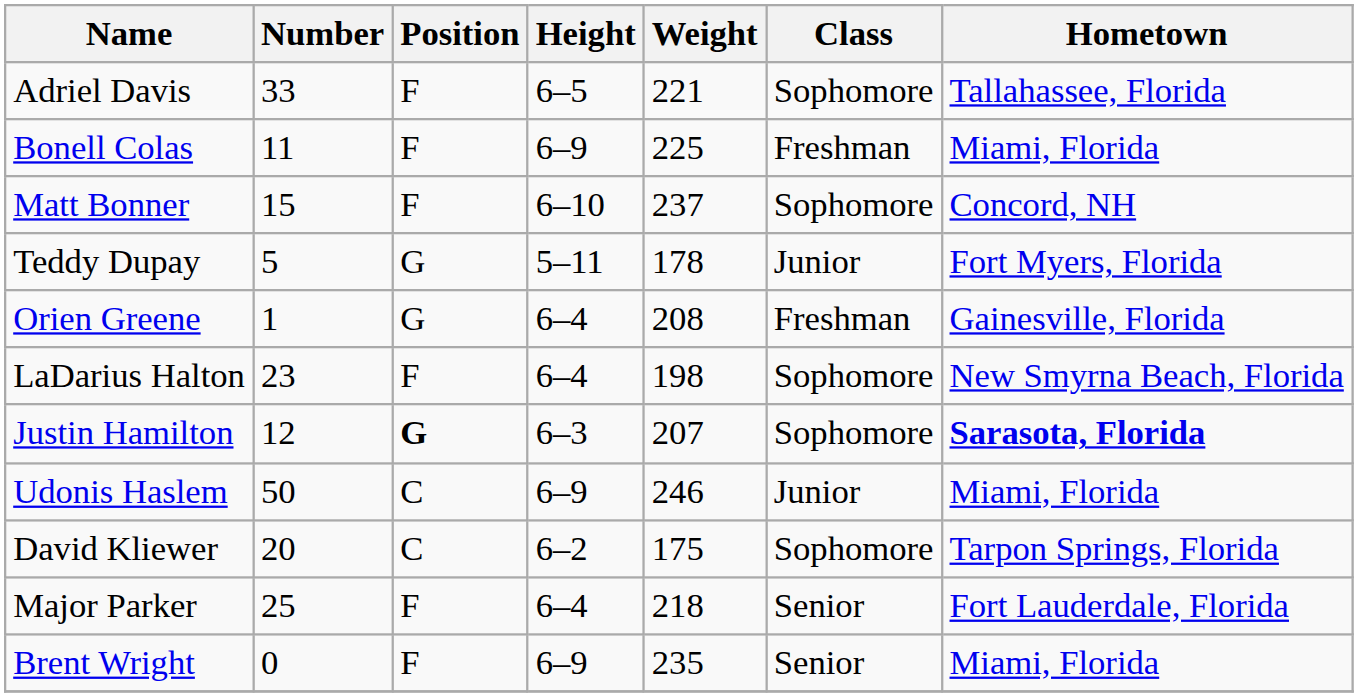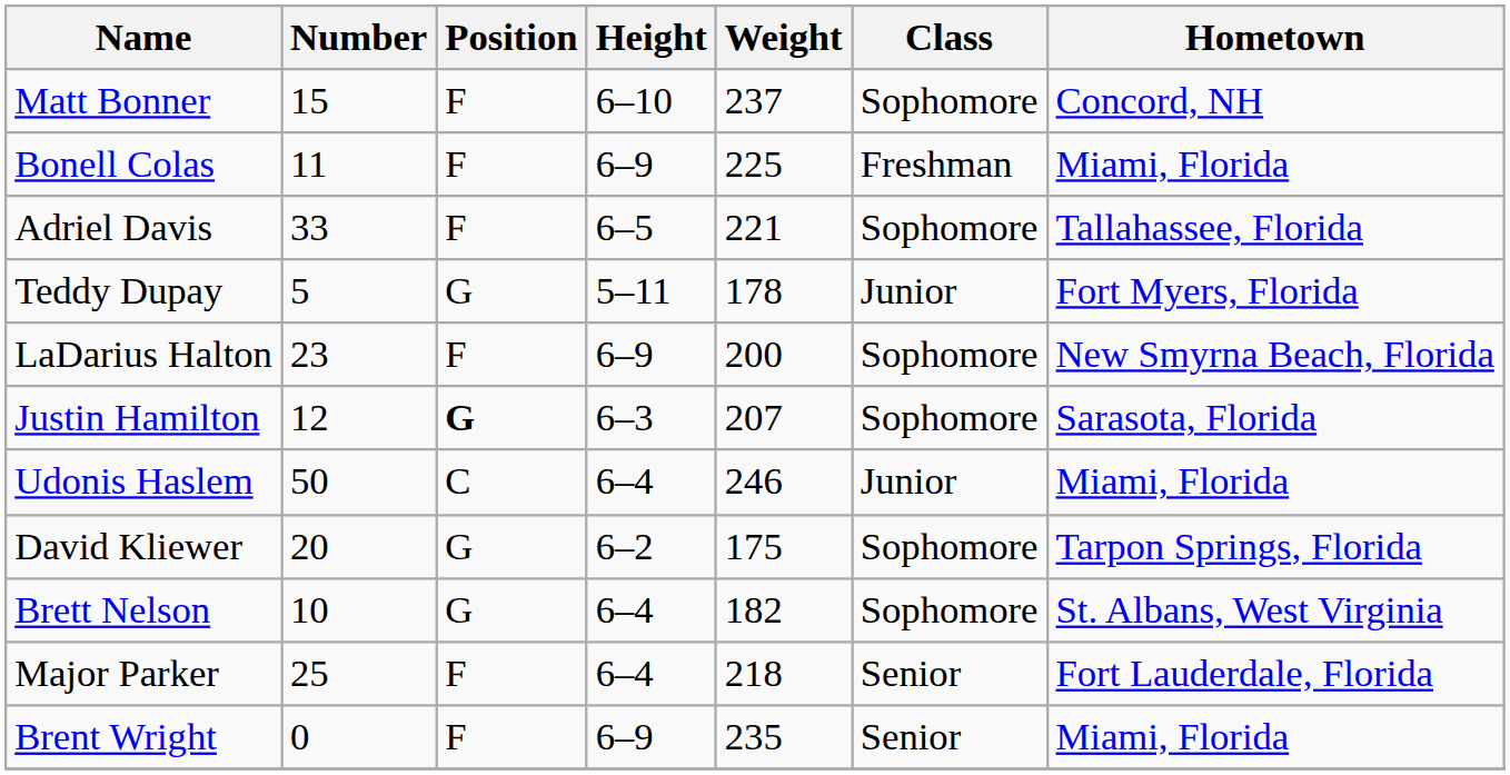 <table class="wikitable sortable" style="font-size: 95%;">
 <tr>
 <th>Name</th>
 <th>Number</th>
 <th>Position</th>
 <th>Height</th>
 <th>Weight</th>
 <th>Class</th>
 <th>Hometown</th>
 </tr>
 <tr>
-<td>Adriel Davis</td>
-<td>33</td>
+<td><a href='#'>Matt Bonner</a></td>
+<td>15</td>
 <td>F</td>
-<td>6–5</td>
-<td>221</td>
+<td>6–10</td>
+<td>237</td>
 <td>Sophomore</td>
-<td><a href='#'>Tallahassee, Florida</a></td>
+<td><a href='#'>Concord, NH</a></td>
 </tr>
 <tr>
 <td><a href='#'>Bonell Colas</a></td>
 <td>11</td>
 <td>F</td>
 <td>6–9</td>
 <td>225</td>
 <td>Freshman</td>
 <td><a href='#'>Miami, Florida</a></td>
 </tr>
 <tr>
-<td><a href='#'>Matt Bonner</a></td>
-<td>15</td>
+<td>Adriel Davis</td>
+<td>33</td>
 <td>F</td>
-<td>6–10</td>
-<td>237</td>
+<td>6–5</td>
+<td>221</td>
 <td>Sophomore</td>
-<td><a href='#'>Concord, NH</a></td>
+<td><a href='#'>Tallahassee, Florida</a></td>
 </tr>
 <tr>
 <td>Teddy Dupay</td>
 <td>5</td>
 <td>G</td>
 <td>5–11</td>
 <td>178</td>
 <td>Junior</td>
 <td><a href='#'>Fort Myers, Florida</a></td>
 </tr>
 <tr>
-<td><a href='#'>Orien Greene</a></td>
-<td>1</td>
-<td>G</td>
-<td>6–4</td>
-<td>208</td>
-<td>Freshman</td>
-<td><a href='#'>Gainesville, Florida</a></td>
-</tr>
-<tr>
 <td>LaDarius Halton</td>
 <td>23</td>
 <td>F</td>
-<td>6–4</td>
-<td>198</td>
+<td>6–9</td>
+<td>200</td>
 <td>Sophomore</td>
 <td><a href='#'>New Smyrna Beach, Florida</a></td>
 </tr>
 <tr>
 <td><a href='#'>Justin Hamilton</a></td>
 <td>12</td>
 <td><strong>G</strong></td>
 <td>6–3</td>
 <td>207</td>
 <td>Sophomore</td>
-<td><strong><a href='#'>Sarasota, Florida</a></strong></td>
+<td><a href='#'>Sarasota, Florida</a></td>
 </tr>
 <tr>
 <td><a href='#'>Udonis Haslem</a></td>
 <td>50</td>
 <td>C</td>
-<td>6–9</td>
+<td>6–4</td>
 <td>246</td>
 <td>Junior</td>
 <td><a href='#'>Miami, Florida</a></td>
 </tr>
 <tr>
 <td>David Kliewer</td>
 <td>20</td>
-<td>C</td>
+<td>G</td>
 <td>6–2</td>
 <td>175</td>
 <td>Sophomore</td>
 <td><a href='#'>Tarpon Springs, Florida</a></td>
+</tr>
+<tr>
+<td><a href='#'>Brett Nelson</a></td>
+<td>10</td>
+<td>G</td>
+<td>6–4</td>
+<td>182</td>
+<td>Sophomore</td>
+<td><a href='#'>St. Albans, West Virginia</a></td>
 </tr>
 <tr>
 <td>Major Parker</td>
 <td>25</td>
 <td>F</td>
 <td>6–4</td>
 <td>218</td>
 <td>Senior</td>
 <td><a href='#'>Fort Lauderdale, Florida</a></td>
 </tr>
 <tr>
 <td><a href='#'>Brent Wright</a></td>
 <td>0</td>
 <td>F</td>
 <td>6–9</td>
 <td>235</td>
 <td>Senior</td>
 <td><a href='#'>Miami, Florida</a></td>
 </tr>
 <tr>
 </tr>
 </table>
